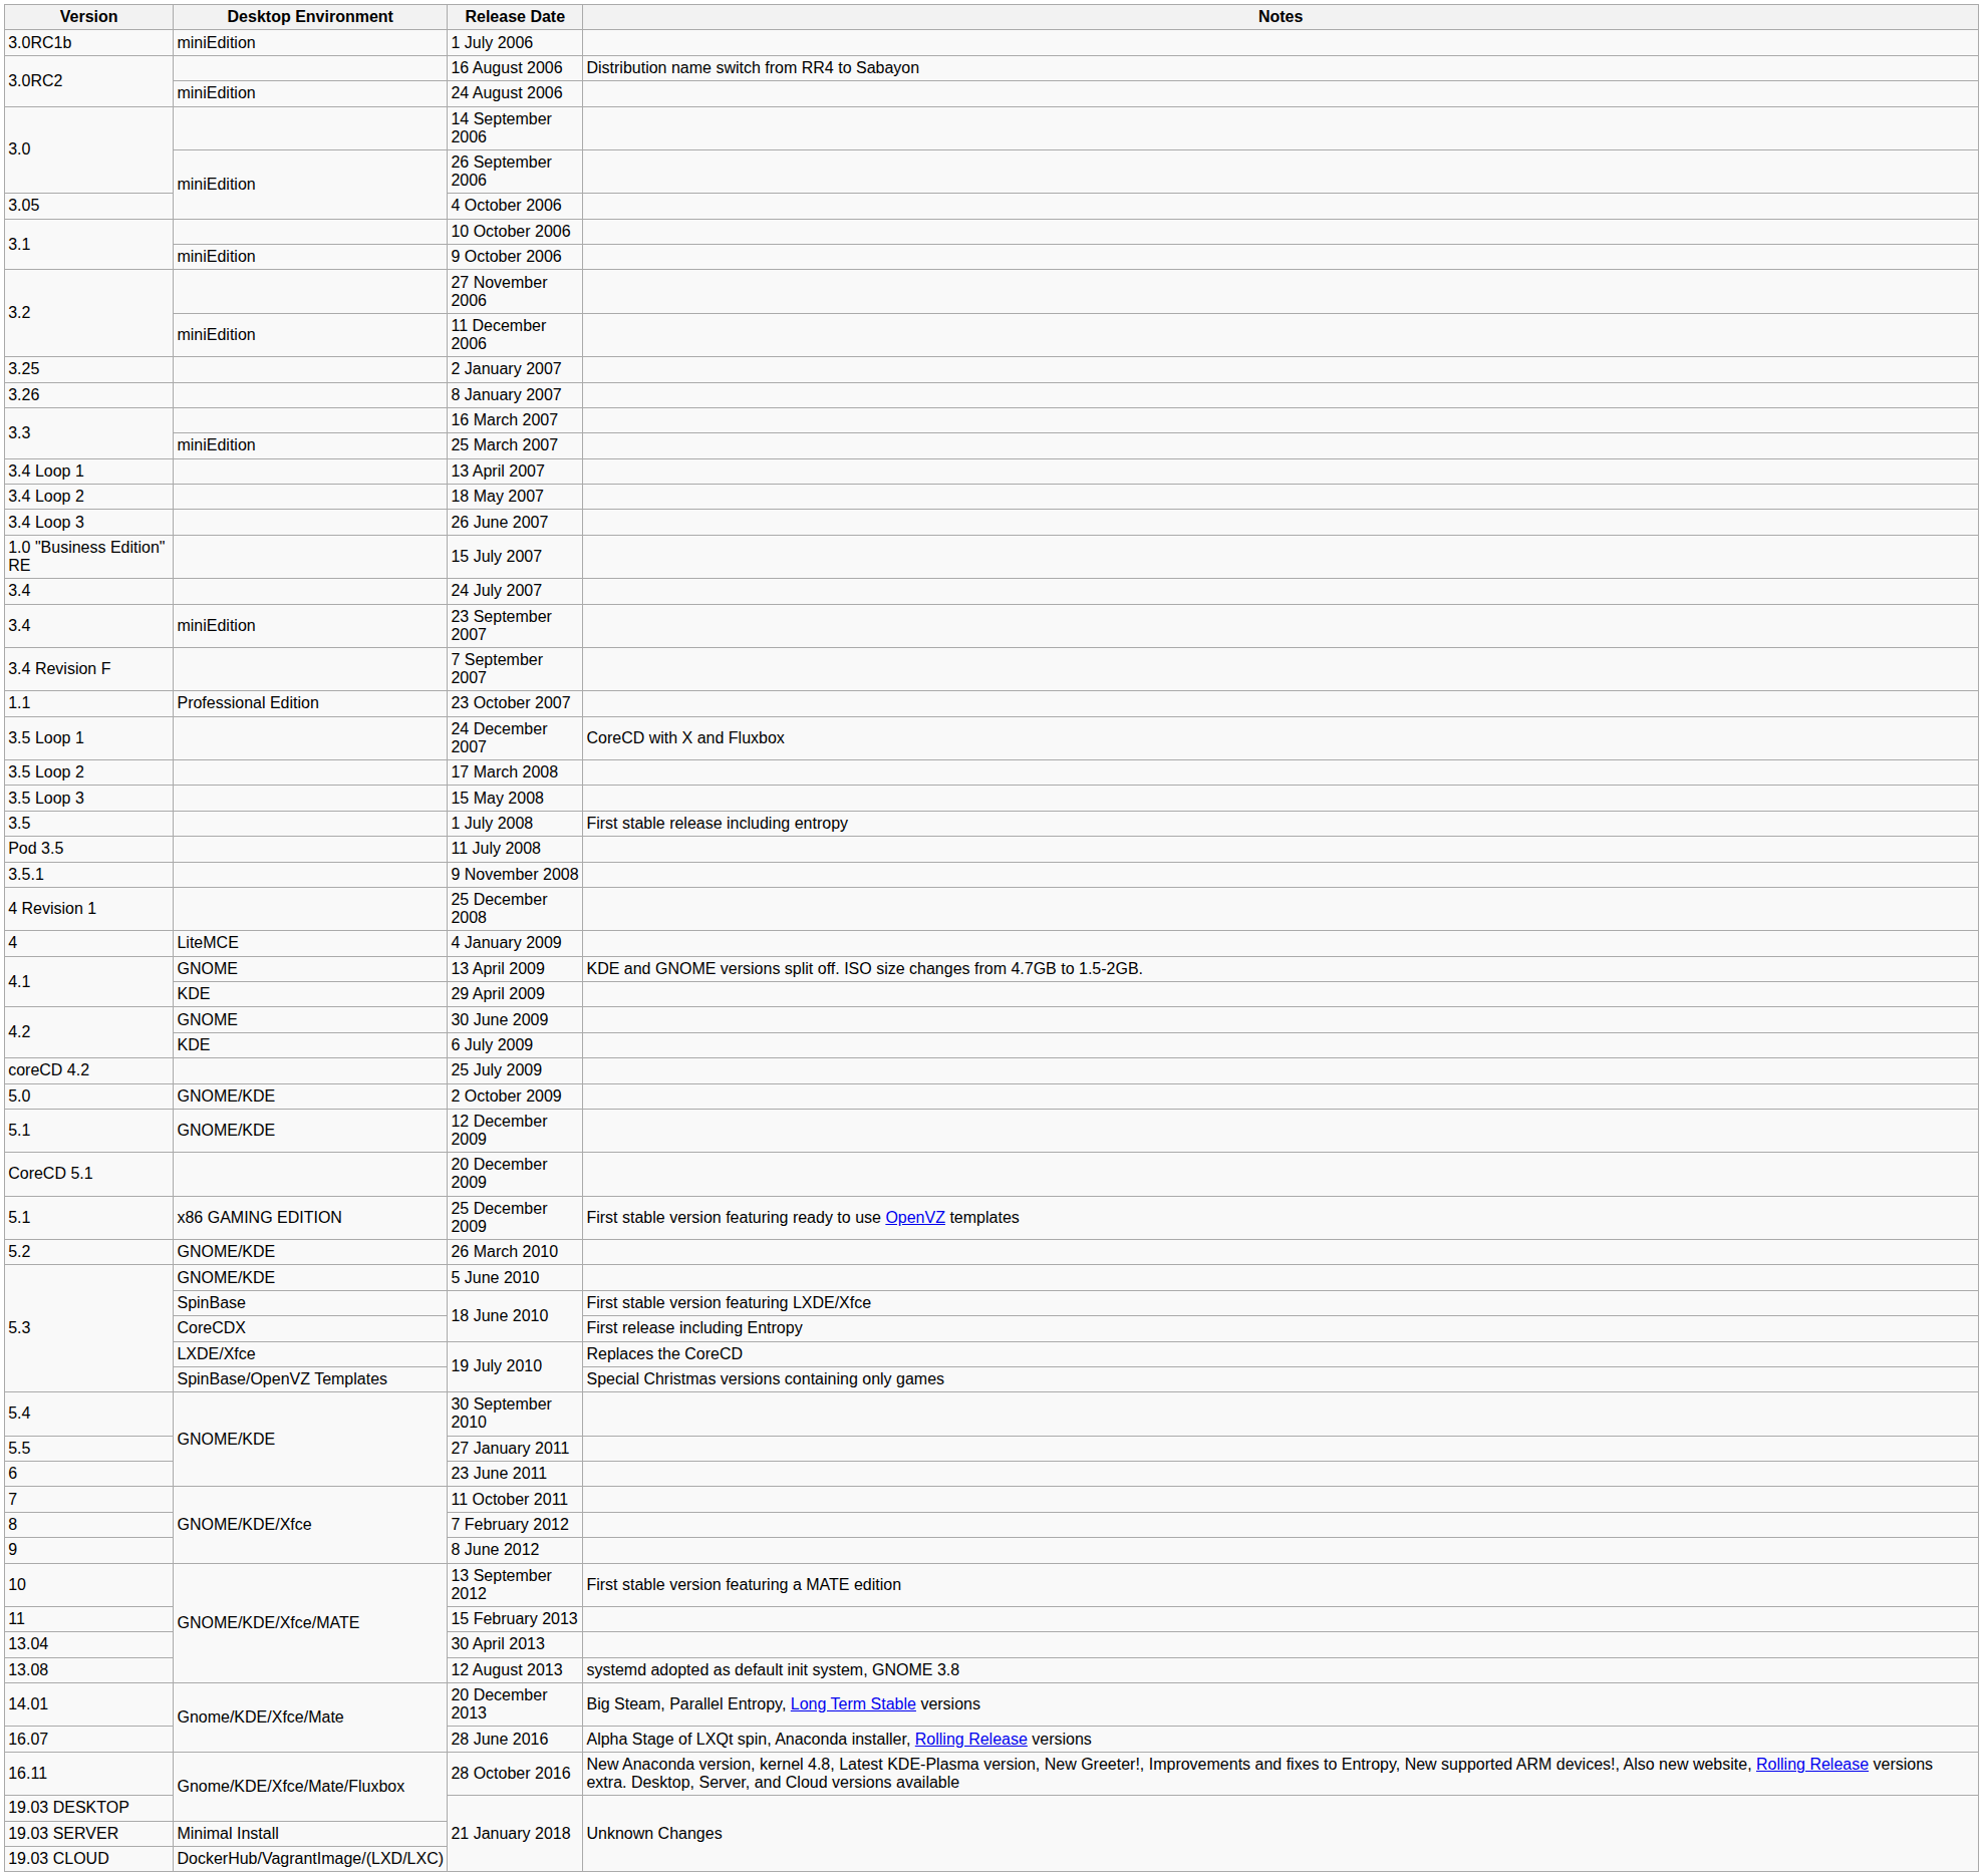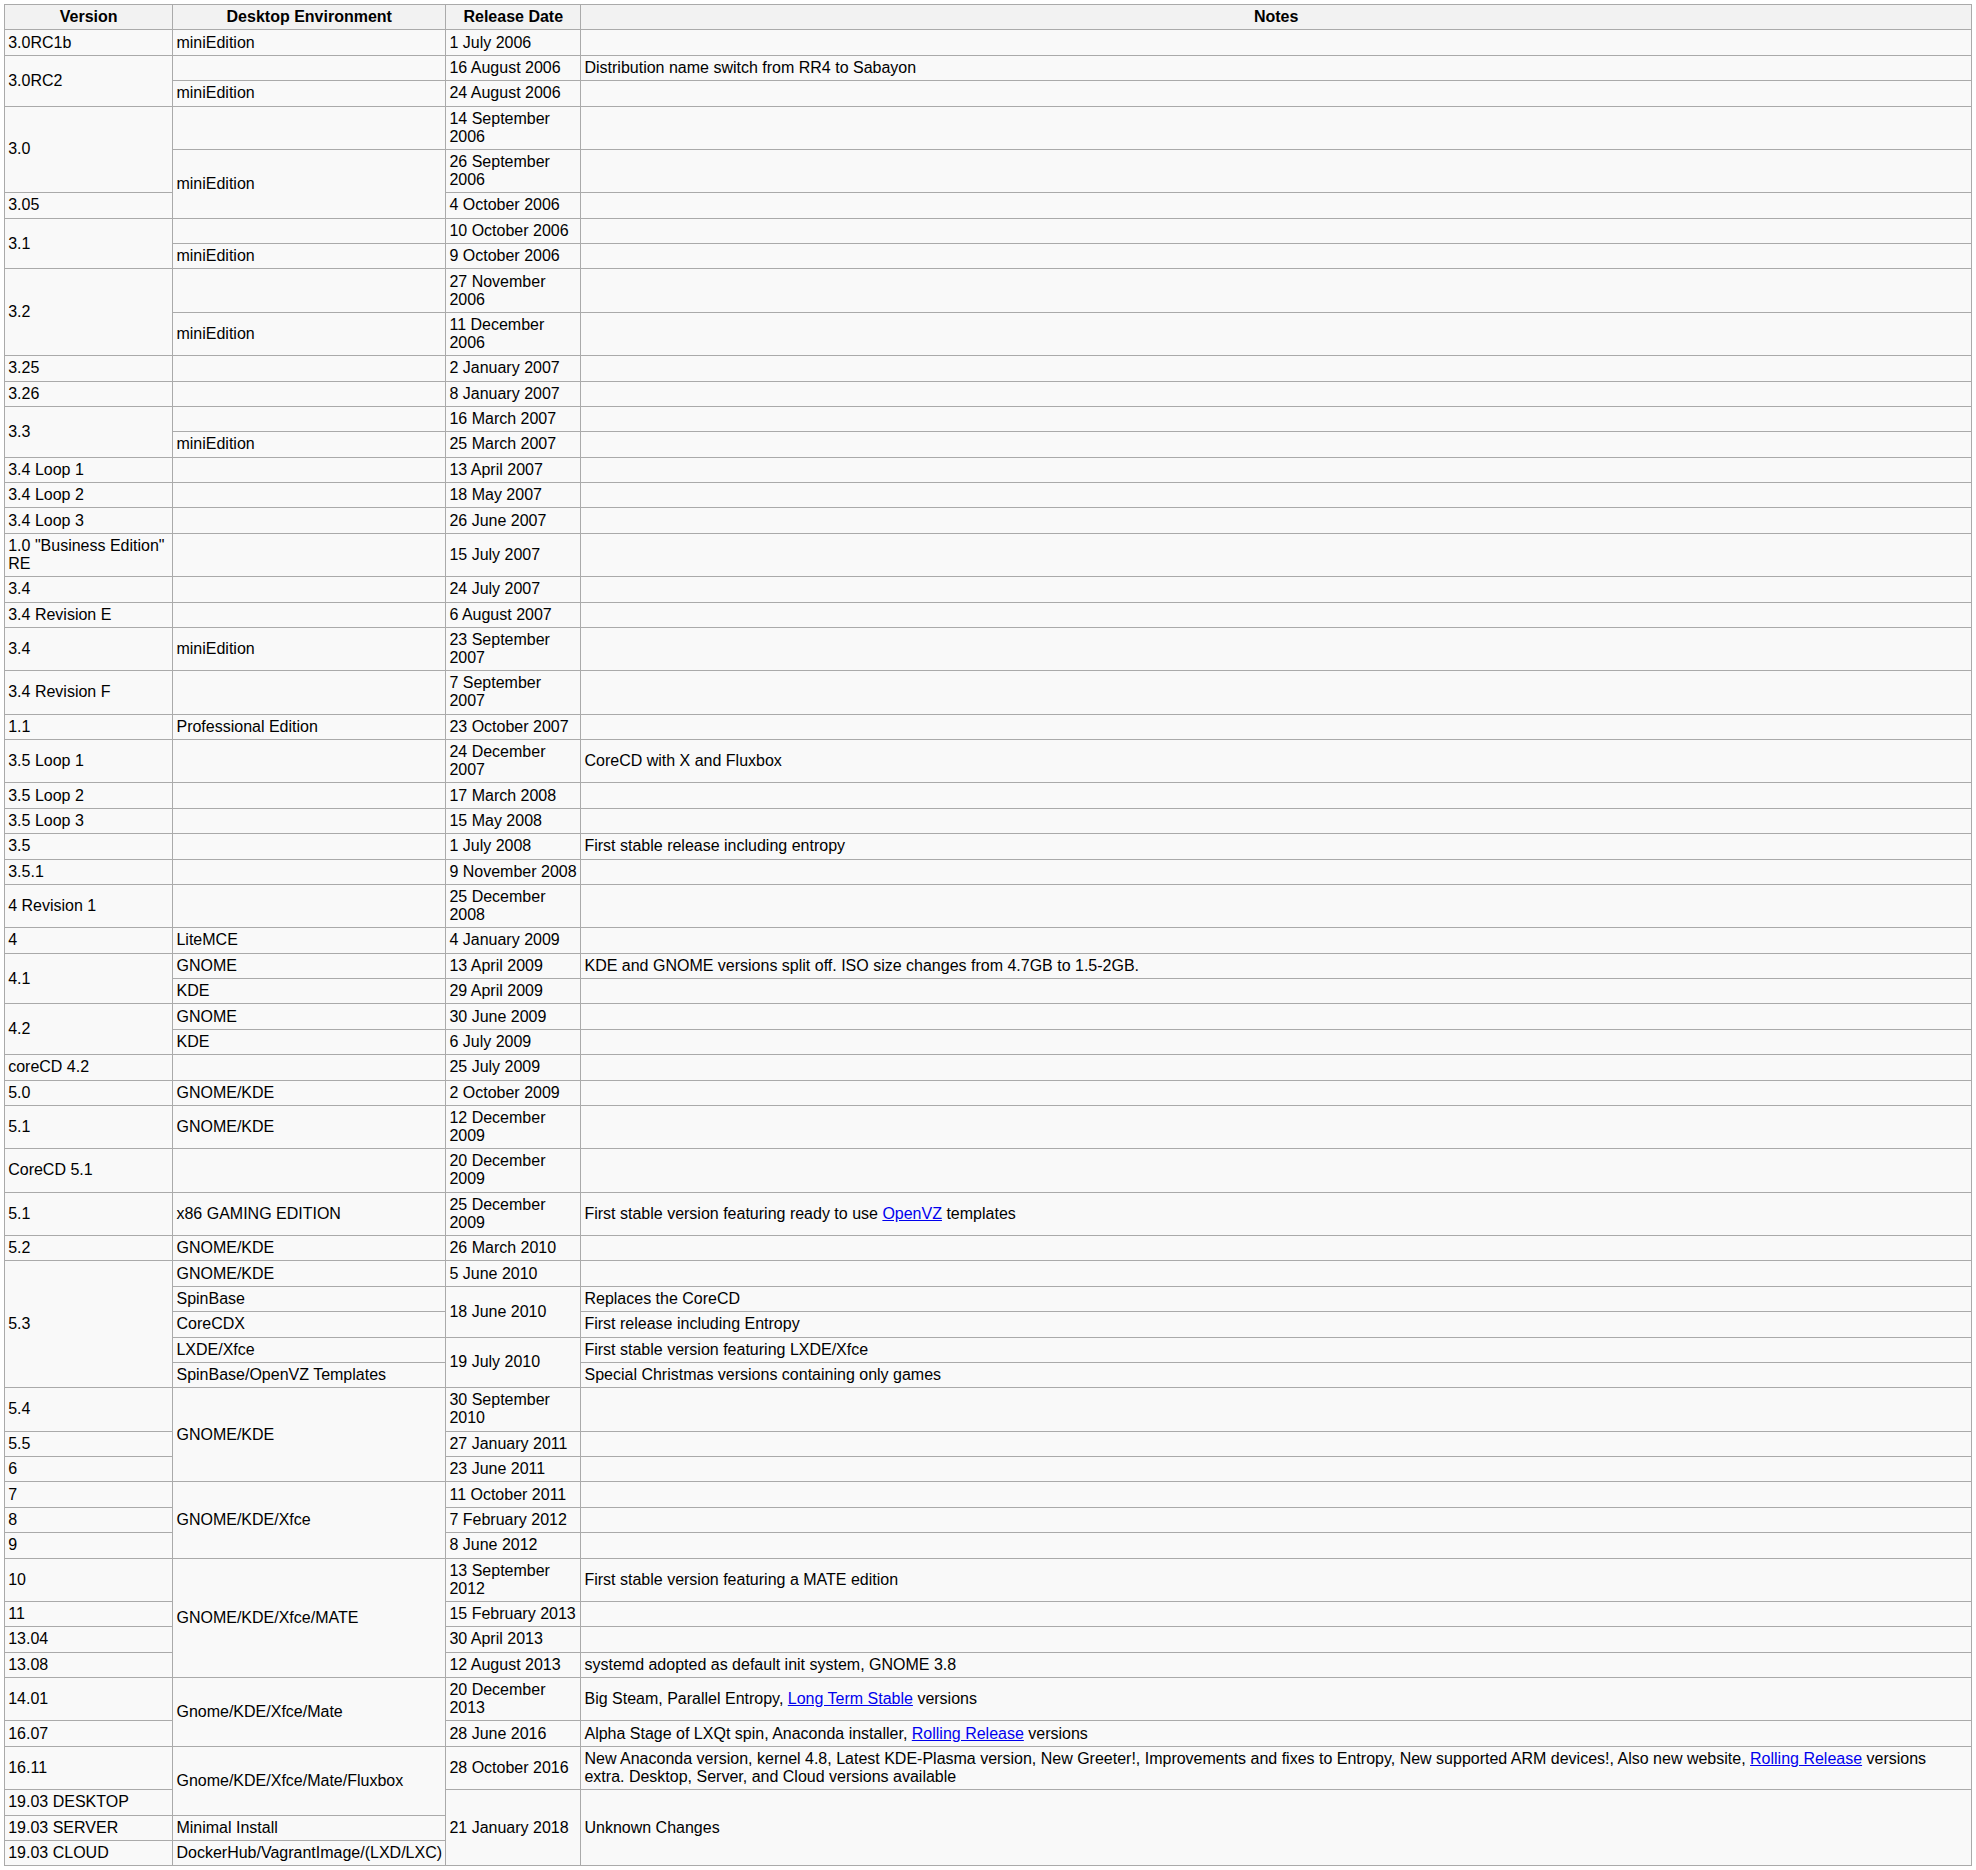 <table class="wikitable">
 <tr>
 <th>Version</th>
 <th>Desktop Environment</th>
 <th>Release Date</th>
 <th>Notes</th>
 </tr>
 <tr>
 <td>3.0RC1b</td>
 <td>miniEdition</td>
 <td>1 July 2006</td>
 <td></td>
 </tr>
 <tr>
 <td rowspan="2">3.0RC2</td>
 <td></td>
 <td>16 August 2006</td>
 <td>Distribution name switch from RR4 to Sabayon</td>
 </tr>
 <tr>
 <td>miniEdition</td>
 <td>24 August 2006</td>
 <td></td>
 </tr>
 <tr>
 <td rowspan="2">3.0</td>
 <td></td>
 <td>14 September 2006</td>
 <td></td>
 </tr>
 <tr>
 <td rowspan="2">miniEdition</td>
 <td>26 September 2006</td>
 <td></td>
 </tr>
 <tr>
 <td>3.05</td>
 <td>4 October 2006</td>
 <td></td>
 </tr>
 <tr>
 <td rowspan="2">3.1</td>
 <td></td>
 <td>10 October 2006</td>
 <td></td>
 </tr>
 <tr>
 <td>miniEdition</td>
 <td>9 October 2006</td>
 <td></td>
 </tr>
 <tr>
 <td rowspan="2">3.2</td>
 <td></td>
 <td>27 November 2006</td>
 <td></td>
 </tr>
 <tr>
 <td>miniEdition</td>
 <td>11 December 2006</td>
 <td></td>
 </tr>
 <tr>
 <td>3.25</td>
 <td></td>
 <td>2 January 2007</td>
 <td></td>
 </tr>
 <tr>
 <td>3.26</td>
 <td></td>
 <td>8 January 2007</td>
 <td></td>
 </tr>
 <tr>
 <td rowspan="2">3.3</td>
 <td></td>
 <td>16 March 2007</td>
 <td></td>
 </tr>
 <tr>
 <td>miniEdition</td>
 <td>25 March 2007</td>
 <td></td>
 </tr>
 <tr>
 <td>3.4 Loop 1</td>
 <td></td>
 <td>13 April 2007</td>
 <td></td>
 </tr>
 <tr>
 <td>3.4 Loop 2</td>
 <td></td>
 <td>18 May 2007</td>
 <td></td>
 </tr>
 <tr>
 <td>3.4 Loop 3</td>
 <td></td>
 <td>26 June 2007</td>
 <td></td>
 </tr>
 <tr>
 <td>1.0 "Business Edition" RE</td>
 <td></td>
 <td>15 July 2007</td>
 <td></td>
 </tr>
 <tr>
 <td>3.4</td>
 <td></td>
 <td>24 July 2007</td>
 <td></td>
 </tr>
 <tr>
+<td>3.4 Revision E</td>
+<td></td>
+<td>6 August 2007</td>
+<td></td>
+</tr>
+<tr>
 <td>3.4</td>
 <td>miniEdition</td>
 <td>23 September 2007</td>
 <td></td>
 </tr>
 <tr>
 <td>3.4 Revision F</td>
 <td></td>
 <td>7 September 2007</td>
 <td></td>
 </tr>
 <tr>
 <td>1.1</td>
 <td>Professional Edition</td>
 <td>23 October 2007</td>
 <td></td>
 </tr>
 <tr>
 <td>3.5 Loop 1</td>
 <td></td>
 <td>24 December 2007</td>
 <td>CoreCD with X and Fluxbox</td>
 </tr>
 <tr>
 <td>3.5 Loop 2</td>
 <td></td>
 <td>17 March 2008</td>
 <td></td>
 </tr>
 <tr>
 <td>3.5 Loop 3</td>
 <td></td>
 <td>15 May 2008</td>
 <td></td>
 </tr>
 <tr>
 <td>3.5</td>
 <td></td>
 <td>1 July 2008</td>
 <td>First stable release including entropy</td>
-</tr>
-<tr>
-<td>Pod 3.5</td>
-<td></td>
-<td>11 July 2008</td>
-<td></td>
 </tr>
 <tr>
 <td>3.5.1</td>
 <td></td>
 <td>9 November 2008</td>
 <td></td>
 </tr>
 <tr>
 <td>4 Revision 1</td>
 <td></td>
 <td>25 December 2008</td>
 <td></td>
 </tr>
 <tr>
 <td>4</td>
 <td>LiteMCE</td>
 <td>4 January 2009</td>
 <td></td>
 </tr>
 <tr>
 <td rowspan="2">4.1</td>
 <td>GNOME</td>
 <td>13 April 2009</td>
 <td>KDE and GNOME versions split off. ISO size changes from 4.7GB to 1.5-2GB.</td>
 </tr>
 <tr>
 <td>KDE</td>
 <td>29 April 2009</td>
 <td></td>
 </tr>
 <tr>
 <td rowspan="2">4.2</td>
 <td>GNOME</td>
 <td>30 June 2009</td>
 <td></td>
 </tr>
 <tr>
 <td>KDE</td>
 <td>6 July 2009</td>
 <td></td>
 </tr>
 <tr>
 <td>coreCD 4.2</td>
 <td></td>
 <td>25 July 2009</td>
 <td></td>
 </tr>
 <tr>
 <td>5.0</td>
 <td>GNOME/KDE</td>
 <td>2 October 2009</td>
 <td></td>
 </tr>
 <tr>
 <td>5.1</td>
 <td>GNOME/KDE</td>
 <td>12 December 2009</td>
 <td></td>
 </tr>
 <tr>
 <td>CoreCD 5.1</td>
 <td></td>
 <td>20 December 2009</td>
 <td></td>
 </tr>
 <tr>
 <td>5.1</td>
 <td>x86 GAMING EDITION</td>
 <td>25 December 2009</td>
 <td>First stable version featuring ready to use <a href='#'>OpenVZ</a> templates</td>
 </tr>
 <tr>
 <td>5.2</td>
 <td>GNOME/KDE</td>
 <td>26 March 2010</td>
 <td></td>
 </tr>
 <tr>
 <td rowspan="5">5.3</td>
 <td>GNOME/KDE</td>
 <td>5 June 2010</td>
 <td></td>
 </tr>
 <tr>
 <td>SpinBase</td>
 <td rowspan="2">18 June 2010</td>
-<td>First stable version featuring LXDE/Xfce</td>
+<td>Replaces the CoreCD</td>
 </tr>
 <tr>
 <td>CoreCDX</td>
 <td>First release including Entropy</td>
 </tr>
 <tr>
 <td>LXDE/Xfce</td>
 <td rowspan="2">19 July 2010</td>
-<td>Replaces the CoreCD</td>
+<td>First stable version featuring LXDE/Xfce</td>
 </tr>
 <tr>
 <td>SpinBase/OpenVZ Templates</td>
 <td>Special Christmas versions containing only games</td>
 </tr>
 <tr>
 <td>5.4</td>
 <td rowspan="3">GNOME/KDE</td>
 <td>30 September 2010</td>
 <td></td>
 </tr>
 <tr>
 <td>5.5</td>
 <td>27 January 2011</td>
 <td></td>
 </tr>
 <tr>
 <td>6</td>
 <td>23 June 2011</td>
 <td></td>
 </tr>
 <tr>
 <td>7</td>
 <td rowspan="3">GNOME/KDE/Xfce</td>
 <td>11 October 2011</td>
 <td></td>
 </tr>
 <tr>
 <td>8</td>
 <td>7 February 2012</td>
 <td></td>
 </tr>
 <tr>
 <td>9</td>
 <td>8 June 2012</td>
 <td></td>
 </tr>
 <tr>
 <td>10</td>
 <td rowspan="4">GNOME/KDE/Xfce/MATE</td>
 <td>13 September 2012</td>
 <td>First stable version featuring a MATE edition</td>
 </tr>
 <tr>
 <td>11</td>
 <td>15 February 2013</td>
 <td></td>
 </tr>
 <tr>
 <td>13.04</td>
 <td>30 April 2013</td>
 <td></td>
 </tr>
 <tr>
 <td>13.08</td>
 <td>12 August 2013</td>
 <td>systemd adopted as default init system, GNOME 3.8</td>
 </tr>
 <tr>
 <td>14.01</td>
 <td rowspan="2">Gnome/KDE/Xfce/Mate</td>
 <td>20 December 2013</td>
 <td>Big Steam, Parallel Entropy, <a href='#'>Long Term Stable</a> versions</td>
 </tr>
 <tr>
 <td>16.07</td>
 <td>28 June 2016</td>
 <td>Alpha Stage of LXQt spin, Anaconda installer, <a href='#'>Rolling Release</a> versions</td>
 </tr>
 <tr>
 <td>16.11</td>
 <td rowspan="2">Gnome/KDE/Xfce/Mate/Fluxbox</td>
 <td>28 October 2016</td>
 <td>New Anaconda version, kernel 4.8, Latest KDE-Plasma version, New Greeter!, Improvements and fixes to Entropy, New supported ARM devices!, Also new website, <a href='#'>Rolling Release</a> versions extra. Desktop, Server, and Cloud versions available</td>
 </tr>
 <tr>
 <td>19.03 DESKTOP</td>
 <td rowspan="3">21 January 2018</td>
 <td rowspan="3">Unknown Changes</td>
 </tr>
 <tr>
 <td>19.03 SERVER</td>
 <td>Minimal Install</td>
 </tr>
 <tr>
 <td>19.03 CLOUD</td>
 <td>DockerHub/VagrantImage/(LXD/LXC)</td>
 </tr>
 <tr>
 </tr>
 </table>
